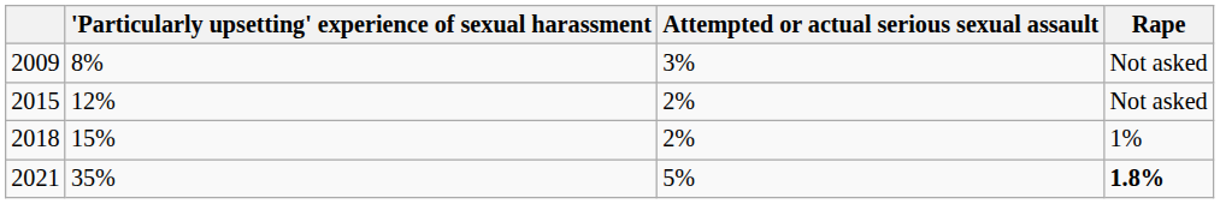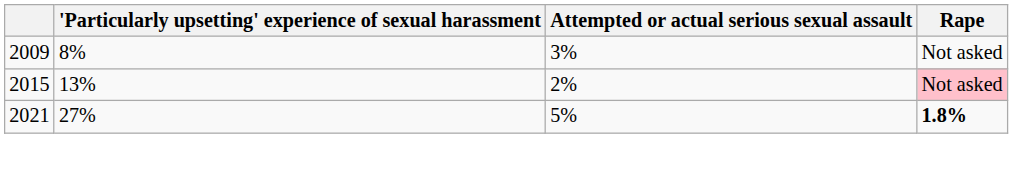 <table class="wikitable">
 <tr>
 <th></th>
 <th>'Particularly upsetting' experience of sexual harassment</th>
 <th>Attempted or actual serious sexual assault</th>
 <th>Rape</th>
 </tr>
 <tr>
 <td>2009</td>
 <td>8%</td>
 <td>3%</td>
 <td>Not asked</td>
 </tr>
 <tr>
 <td>2015</td>
-<td>12%</td>
+<td>13%</td>
 <td>2%</td>
-<td>Not asked</td>
-</tr>
-<tr>
-<td>2018</td>
-<td>15%</td>
-<td>2%</td>
-<td>1%</td>
+<td style="background: pink;">Not asked</td>
 </tr>
 <tr>
 <td>2021</td>
-<td>35%</td>
+<td>27%</td>
 <td>5%</td>
 <td><strong>1.8%</strong></td>
 </tr>
 </table>
